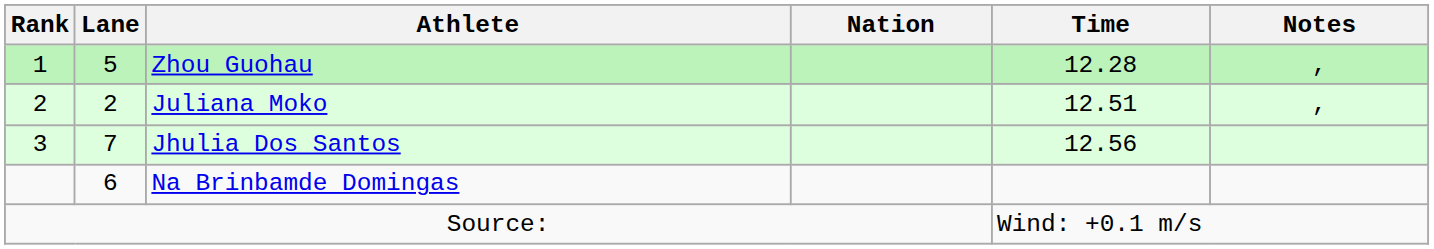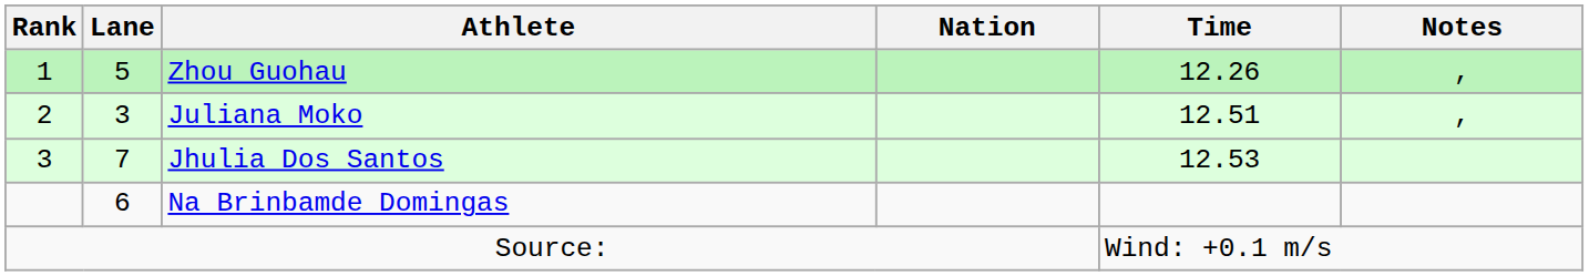 <table class="wikitable sortable" style="text-align:center;width: 60%;">
 <tr>
 <th scope="col" style="width: 10px;">Rank</th>
 <th scope="col" style="width: 10px;">Lane</th>
 <th scope="col">Athlete</th>
 <th scope="col">Nation</th>
 <th scope="col">Time</th>
 <th scope="col">Notes</th>
 </tr>
 <tr bgcolor=bbf3bb>
 <td>1</td>
 <td>5</td>
 <td align=left><a href='#'>Zhou Guohau</a><br></td>
 <td align=left></td>
-<td>12.28</td>
+<td>12.26</td>
 <td>, </td>
 </tr>
 <tr bgcolor=ddffdd>
 <td>2</td>
-<td>2</td>
+<td>3</td>
 <td align=left><a href='#'>Juliana Moko</a><br></td>
 <td align=left></td>
 <td>12.51</td>
 <td>, </td>
 </tr>
 <tr bgcolor=ddffdd>
 <td>3</td>
 <td>7</td>
 <td align=left><a href='#'>Jhulia Dos Santos</a><br></td>
 <td align=left></td>
-<td>12.56</td>
+<td>12.53</td>
 <td></td>
 </tr>
 <tr>
 <td></td>
 <td>6</td>
 <td align=left><a href='#'>Na Brinbamde Domingas</a><br></td>
 <td align=left></td>
 <td></td>
 <td></td>
 </tr>
 <tr class="sortbottom">
 <td colspan="4">Source:</td>
 <td colspan="2" style="text-align:left;">Wind: +0.1 m/s</td>
 </tr>
 </table>
